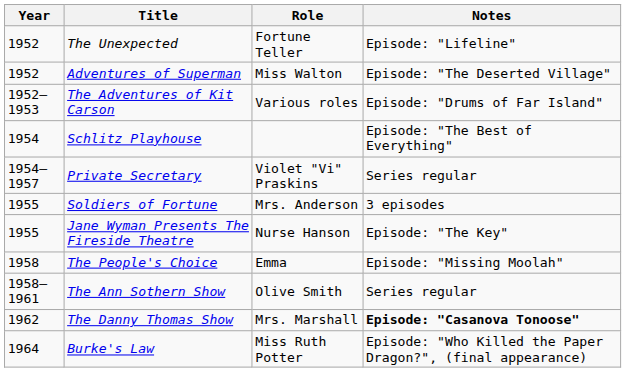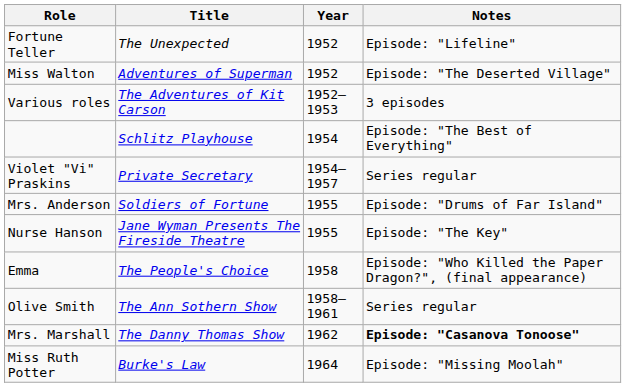 <table class="wikitable sortable">
 <tr>
+<th>Role</th>
+<th>Title</th>
 <th>Year</th>
-<th>Title</th>
-<th>Role</th>
 <th class="unsortable">Notes</th>
 </tr>
 <tr>
+<td>Fortune Teller</td>
+<td><em>The Unexpected</em></td>
 <td>1952</td>
-<td><em>The Unexpected</em></td>
-<td>Fortune Teller</td>
 <td>Episode: "Lifeline"</td>
 </tr>
 <tr>
+<td>Miss Walton</td>
+<td><em><a href='#'>Adventures of Superman</a></em></td>
 <td>1952</td>
-<td><em><a href='#'>Adventures of Superman</a></em></td>
-<td>Miss Walton</td>
 <td>Episode: "The Deserted Village"</td>
 </tr>
 <tr>
+<td>Various roles</td>
+<td><em><a href='#'>The Adventures of Kit Carson</a></em></td>
 <td>1952–1953</td>
-<td><em><a href='#'>The Adventures of Kit Carson</a></em></td>
-<td>Various roles</td>
+<td>3 episodes</td>
+</tr>
+<tr>
+<td></td>
+<td><em><a href='#'>Schlitz Playhouse</a></em></td>
+<td>1954</td>
+<td>Episode: "The Best of Everything"</td>
+</tr>
+<tr>
+<td>Violet "Vi" Praskins</td>
+<td><em><a href='#'>Private Secretary</a></em></td>
+<td>1954–1957</td>
+<td>Series regular</td>
+</tr>
+<tr>
+<td>Mrs. Anderson</td>
+<td><em><a href='#'>Soldiers of Fortune</a></em></td>
+<td>1955</td>
 <td>Episode: "Drums of Far Island"</td>
 </tr>
 <tr>
-<td>1954</td>
-<td><em><a href='#'>Schlitz Playhouse</a></em></td>
-<td></td>
-<td>Episode: "The Best of Everything"</td>
+<td>Nurse Hanson</td>
+<td><em><a href='#'>Jane Wyman Presents The Fireside Theatre</a></em></td>
+<td>1955</td>
+<td>Episode: "The Key"</td>
 </tr>
 <tr>
-<td>1954–1957</td>
-<td><em><a href='#'>Private Secretary</a></em></td>
-<td>Violet "Vi" Praskins</td>
+<td>Emma</td>
+<td><em><a href='#'>The People's Choice</a></em></td>
+<td>1958</td>
+<td>Episode: "Who Killed the Paper Dragon?", (final appearance)</td>
+</tr>
+<tr>
+<td>Olive Smith</td>
+<td><em><a href='#'>The Ann Sothern Show</a></em></td>
+<td>1958–1961</td>
 <td>Series regular</td>
 </tr>
 <tr>
-<td>1955</td>
-<td><em><a href='#'>Soldiers of Fortune</a></em></td>
-<td>Mrs. Anderson</td>
-<td>3 episodes</td>
-</tr>
-<tr>
-<td>1955</td>
-<td><em><a href='#'>Jane Wyman Presents The Fireside Theatre</a></em></td>
-<td>Nurse Hanson</td>
-<td>Episode: "The Key"</td>
-</tr>
-<tr>
-<td>1958</td>
-<td><em><a href='#'>The People's Choice</a></em></td>
-<td>Emma</td>
-<td>Episode: "Missing Moolah"</td>
-</tr>
-<tr>
-<td>1958–1961</td>
-<td><em><a href='#'>The Ann Sothern Show</a></em></td>
-<td>Olive Smith</td>
-<td>Series regular</td>
-</tr>
-<tr>
+<td>Mrs. Marshall</td>
+<td><em><a href='#'>The Danny Thomas Show</a></em></td>
 <td>1962</td>
-<td><em><a href='#'>The Danny Thomas Show</a></em></td>
-<td>Mrs. Marshall</td>
 <td><strong>Episode: "Casanova Tonoose"</strong></td>
 </tr>
 <tr>
+<td>Miss Ruth Potter</td>
+<td><em><a href='#'>Burke's Law</a></em></td>
 <td>1964</td>
-<td><em><a href='#'>Burke's Law</a></em></td>
-<td>Miss Ruth Potter</td>
-<td>Episode: "Who Killed the Paper Dragon?", (final appearance)</td>
+<td>Episode: "Missing Moolah"</td>
 </tr>
 </table>
